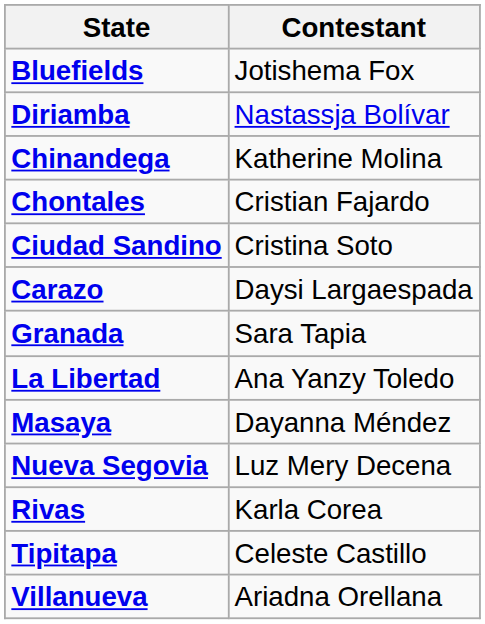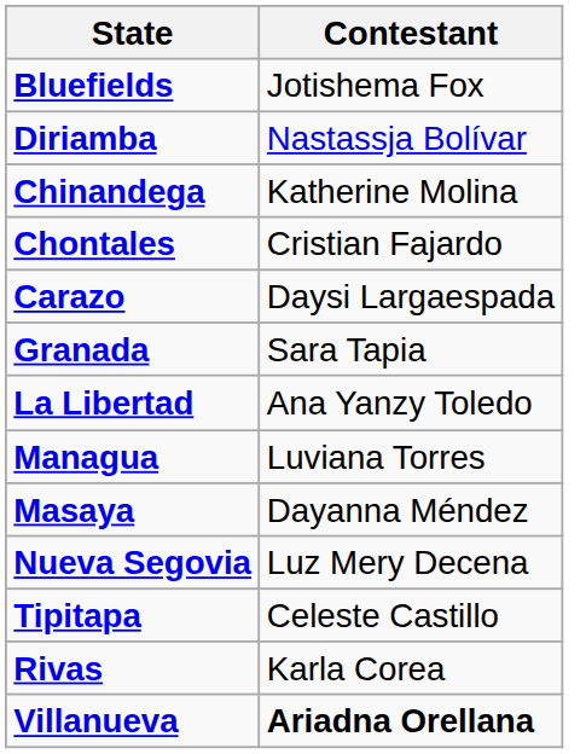 <table class="wikitable sortable" style="font-size: 95%;">
 <tr>
 <th>State</th>
 <th>Contestant</th>
 </tr>
 <tr>
 <td> <strong><a href='#'>Bluefields</a></strong></td>
 <td>Jotishema Fox</td>
 </tr>
 <tr>
 <td> <strong><a href='#'>Diriamba</a></strong></td>
 <td><a href='#'>Nastassja Bolívar</a></td>
 </tr>
 <tr>
 <td> <strong><a href='#'>Chinandega</a></strong></td>
 <td>Katherine Molina</td>
 </tr>
 <tr>
 <td> <strong><a href='#'>Chontales</a></strong></td>
 <td>Cristian Fajardo</td>
 </tr>
 <tr>
-<td> <strong><a href='#'>Ciudad Sandino</a></strong></td>
-<td>Cristina Soto</td>
-</tr>
-<tr>
 <td> <strong><a href='#'>Carazo</a></strong></td>
 <td>Daysi Largaespada</td>
 </tr>
 <tr>
 <td> <strong><a href='#'>Granada</a></strong></td>
 <td>Sara Tapia</td>
 </tr>
 <tr>
 <td> <strong><a href='#'>La Libertad</a></strong></td>
 <td>Ana Yanzy Toledo</td>
 </tr>
 <tr>
+<td> <strong><a href='#'>Managua</a></strong></td>
+<td>Luviana Torres</td>
+</tr>
+<tr>
 <td> <strong><a href='#'>Masaya</a></strong></td>
 <td>Dayanna Méndez</td>
 </tr>
 <tr>
 <td> <strong><a href='#'>Nueva Segovia</a></strong></td>
 <td>Luz Mery Decena</td>
 </tr>
 <tr>
+<td><strong><a href='#'>Tipitapa</a></strong></td>
+<td>Celeste Castillo</td>
+</tr>
+<tr>
 <td> <strong><a href='#'>Rivas</a></strong></td>
 <td>Karla Corea</td>
 </tr>
 <tr>
-<td><strong><a href='#'>Tipitapa</a></strong></td>
-<td>Celeste Castillo</td>
-</tr>
-<tr>
 <td> <strong><a href='#'>Villanueva</a></strong></td>
-<td>Ariadna Orellana</td>
+<td><strong>Ariadna Orellana</strong></td>
 </tr>
 </table>
